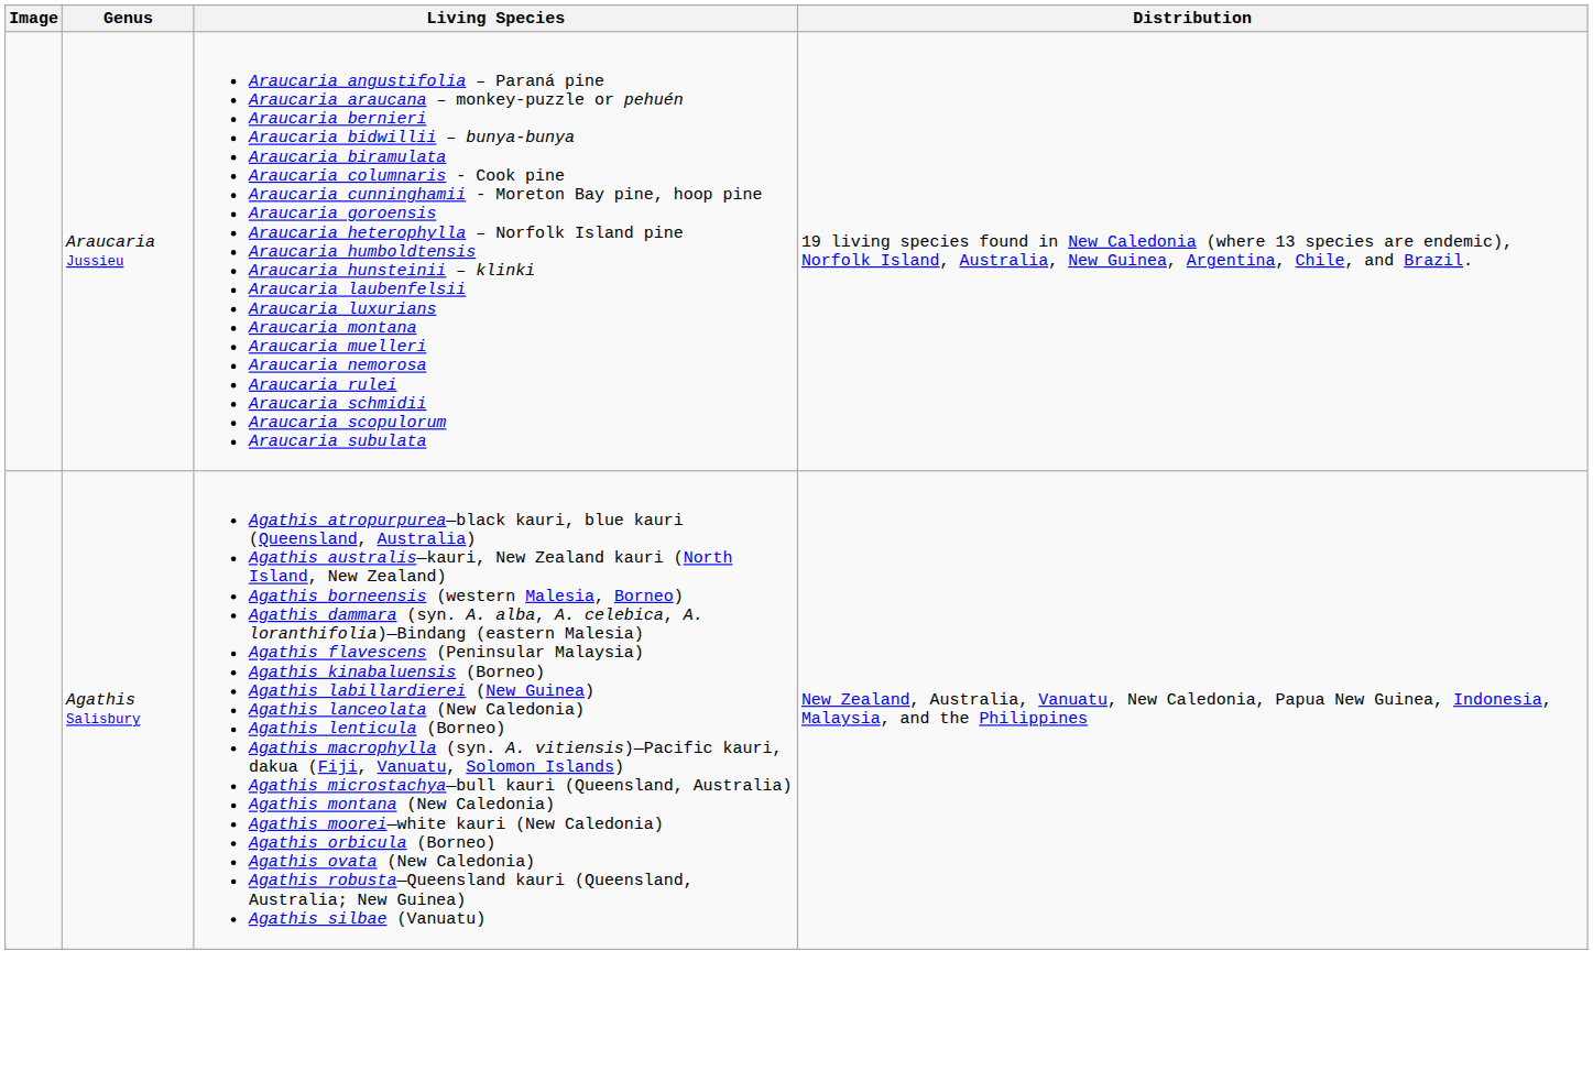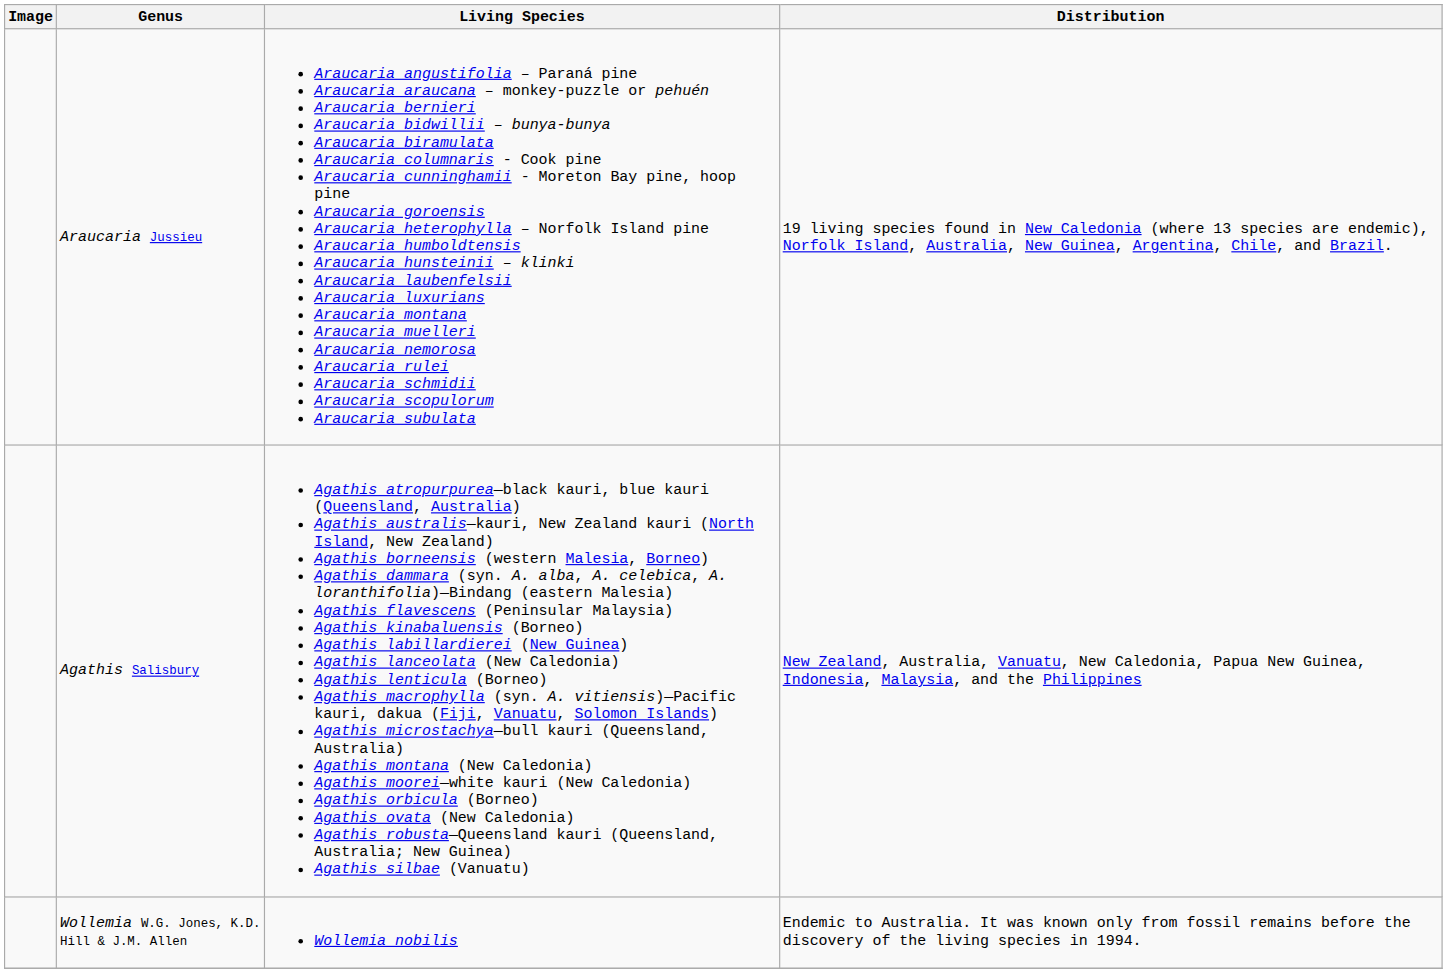 <table class="wikitable">
 <tr>
 <th>Image</th>
 <th>Genus</th>
 <th>Living Species</th>
 <th>Distribution</th>
 </tr>
 <tr>
 <td></td>
 <td><em>Araucaria</em> <small><a href='#'>Jussieu</a></small></td>
 <td><br><ul><li><em><a href='#'>Araucaria angustifolia</a></em> – Paraná pine</li><li><em><a href='#'>Araucaria araucana</a></em> – monkey-puzzle or <em>pehuén</em></li><li><em><a href='#'>Araucaria bernieri</a></em></li><li><em><a href='#'>Araucaria bidwillii</a></em> – <em>bunya-bunya</em></li><li><em><a href='#'>Araucaria biramulata</a></em></li><li><em><a href='#'>Araucaria columnaris</a></em> - Cook pine</li><li><em><a href='#'>Araucaria cunninghamii</a></em> - Moreton Bay pine, hoop pine</li><li><em><a href='#'>Araucaria goroensis</a></em></li><li><em><a href='#'>Araucaria heterophylla</a></em> – Norfolk Island pine</li><li><em><a href='#'>Araucaria humboldtensis</a></em></li><li><em><a href='#'>Araucaria hunsteinii</a></em> – <em>klinki</em></li><li><em><a href='#'>Araucaria laubenfelsii</a></em></li><li><em><a href='#'>Araucaria luxurians</a></em></li><li><em><a href='#'>Araucaria montana</a></em></li><li><em><a href='#'>Araucaria muelleri</a></em></li><li><em><a href='#'>Araucaria nemorosa</a></em></li><li><em><a href='#'>Araucaria rulei</a></em></li><li><em><a href='#'>Araucaria schmidii</a></em></li><li><em><a href='#'>Araucaria scopulorum</a></em></li><li><em><a href='#'>Araucaria subulata</a></em></li></ul></td>
 <td>19 living species found in <a href='#'>New Caledonia</a> (where 13 species are endemic), <a href='#'>Norfolk Island</a>, <a href='#'>Australia</a>, <a href='#'>New Guinea</a>, <a href='#'>Argentina</a>, <a href='#'>Chile</a>, and <a href='#'>Brazil</a>.</td>
 </tr>
 <tr>
 <td></td>
 <td><em>Agathis</em> <small><a href='#'>Salisbury</a></small></td>
 <td><br><ul><li><em><a href='#'>Agathis atropurpurea</a></em>—black kauri, blue kauri (<a href='#'>Queensland</a>, <a href='#'>Australia</a>)</li><li><em><a href='#'>Agathis australis</a></em>—kauri, New Zealand kauri (<a href='#'>North Island</a>, New Zealand)</li><li><em><a href='#'>Agathis borneensis</a></em> (western <a href='#'>Malesia</a>, <a href='#'>Borneo</a>)</li><li><em><a href='#'>Agathis dammara</a></em> (syn. <em>A. alba</em>, <em>A. celebica</em>, <em>A. loranthifolia</em>)—Bindang (eastern Malesia)</li><li><em><a href='#'>Agathis flavescens</a></em> (Peninsular Malaysia)</li><li><em><a href='#'>Agathis kinabaluensis</a></em> (Borneo)</li><li><em><a href='#'>Agathis labillardierei</a></em> (<a href='#'>New Guinea</a>)</li><li><em><a href='#'>Agathis lanceolata</a></em> (New Caledonia)</li><li><em><a href='#'>Agathis lenticula</a></em> (Borneo)</li><li><em><a href='#'>Agathis macrophylla</a></em> (syn. <em>A. vitiensis</em>)—Pacific kauri, dakua (<a href='#'>Fiji</a>, <a href='#'>Vanuatu</a>, <a href='#'>Solomon Islands</a>)</li><li><em><a href='#'>Agathis microstachya</a></em>—bull kauri (Queensland, Australia)</li><li><em><a href='#'>Agathis montana</a></em> (New Caledonia)</li><li><em><a href='#'>Agathis moorei</a></em>—white kauri (New Caledonia)</li><li><em><a href='#'>Agathis orbicula</a></em> (Borneo)</li><li><em><a href='#'>Agathis ovata</a></em> (New Caledonia)</li><li><em><a href='#'>Agathis robusta</a></em>—Queensland kauri (Queensland, Australia; New Guinea)</li><li><em><a href='#'>Agathis silbae</a></em> (Vanuatu)</li></ul></td>
 <td><a href='#'>New Zealand</a>, Australia, <a href='#'>Vanuatu</a>, New Caledonia, Papua New Guinea, <a href='#'>Indonesia</a>, <a href='#'>Malaysia</a>, and the <a href='#'>Philippines</a></td>
 </tr>
 <tr>
+<td></td>
+<td><em>Wollemia</em> <small>W.G. Jones, K.D. Hill & J.M. Allen</small></td>
+<td><br><ul><li><em><a href='#'>Wollemia nobilis</a></em></li></ul></td>
+<td>Endemic to Australia. It was known only from fossil remains before the discovery of the living species in 1994.</td>
+</tr>
+<tr>
 </tr>
 </table>
